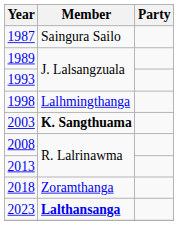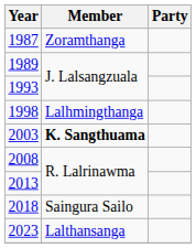 <table class="wikitable sortable">
 <tr>
 <th>Year</th>
 <th>Member</th>
 <th colspan=2>Party</th>
 </tr>
 <tr>
 <td><a href='#'>1987</a></td>
-<td>Saingura Sailo</td>
+<td><a href='#'>Zoramthanga</a></td>
 <td></td>
 </tr>
 <tr>
 <td><a href='#'>1989</a></td>
 <td rowspan=2>J. Lalsangzuala</td>
 <td></td>
 </tr>
 <tr>
 <td><a href='#'>1993</a></td>
 </tr>
 <tr>
 <td><a href='#'>1998</a></td>
 <td><a href='#'>Lalhmingthanga</a></td>
 <td></td>
 </tr>
 <tr>
 <td><a href='#'>2003</a></td>
 <td><strong>K. Sangthuama</strong></td>
 <td></td>
 </tr>
 <tr>
 <td><a href='#'>2008</a></td>
 <td rowspan=2>R. Lalrinawma</td>
 <td></td>
 </tr>
 <tr>
 <td><a href='#'>2013</a></td>
 </tr>
 <tr>
 <td><a href='#'>2018</a></td>
-<td><a href='#'>Zoramthanga</a></td>
+<td>Saingura Sailo</td>
 <td></td>
 </tr>
 <tr>
 <td><a href='#'>2023</a></td>
-<td><strong><a href='#'>Lalthansanga</a></strong></td>
+<td><a href='#'>Lalthansanga</a></td>
 <td></td>
 </tr>
 <tr>
 </tr>
 </table>
